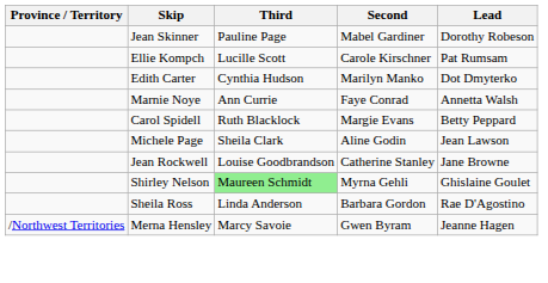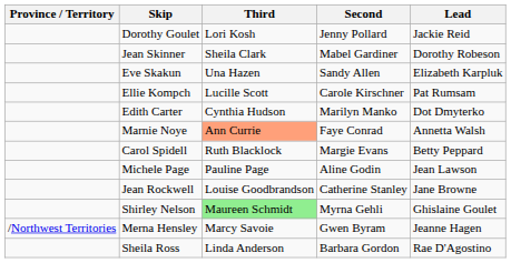 <table class="wikitable">
 <tr>
 <th>Province / Territory</th>
 <th>Skip</th>
 <th>Third</th>
 <th>Second</th>
 <th>Lead</th>
 </tr>
 <tr>
 <td></td>
+<td>Dorothy Goulet</td>
+<td>Lori Kosh</td>
+<td>Jenny Pollard</td>
+<td>Jackie Reid</td>
+</tr>
+<tr>
+<td></td>
 <td>Jean Skinner</td>
-<td>Pauline Page</td>
+<td>Sheila Clark</td>
 <td>Mabel Gardiner</td>
 <td>Dorothy Robeson</td>
+</tr>
+<tr>
+<td></td>
+<td>Eve Skakun</td>
+<td>Una Hazen</td>
+<td>Sandy Allen</td>
+<td>Elizabeth Karpluk</td>
 </tr>
 <tr>
 <td></td>
 <td>Ellie Kompch</td>
 <td>Lucille Scott</td>
 <td>Carole Kirschner</td>
 <td>Pat Rumsam</td>
 </tr>
 <tr>
 <td></td>
 <td>Edith Carter</td>
 <td>Cynthia Hudson</td>
 <td>Marilyn Manko</td>
 <td>Dot Dmyterko</td>
 </tr>
 <tr>
 <td></td>
 <td>Marnie Noye</td>
-<td>Ann Currie</td>
+<td style="background: lightsalmon;">Ann Currie</td>
 <td>Faye Conrad</td>
 <td>Annetta Walsh</td>
 </tr>
 <tr>
 <td></td>
 <td>Carol Spidell</td>
 <td>Ruth Blacklock</td>
 <td>Margie Evans</td>
 <td>Betty Peppard</td>
 </tr>
 <tr>
 <td></td>
 <td>Michele Page</td>
-<td>Sheila Clark</td>
+<td>Pauline Page</td>
 <td>Aline Godin</td>
 <td>Jean Lawson</td>
 </tr>
 <tr>
 <td></td>
 <td>Jean Rockwell</td>
 <td>Louise Goodbrandson</td>
 <td>Catherine Stanley</td>
 <td>Jane Browne</td>
 </tr>
 <tr>
 <td></td>
 <td>Shirley Nelson</td>
 <td style="background: lightgreen;">Maureen Schmidt</td>
 <td>Myrna Gehli</td>
 <td>Ghislaine Goulet</td>
 </tr>
 <tr>
+<td>/<a href='#'>Northwest Territories</a></td>
+<td>Merna Hensley</td>
+<td>Marcy Savoie</td>
+<td>Gwen Byram</td>
+<td>Jeanne Hagen</td>
+</tr>
+<tr>
 <td></td>
 <td>Sheila Ross</td>
 <td>Linda Anderson</td>
 <td>Barbara Gordon</td>
 <td>Rae D'Agostino</td>
 </tr>
-<tr>
-<td>/<a href='#'>Northwest Territories</a></td>
-<td>Merna Hensley</td>
-<td>Marcy Savoie</td>
-<td>Gwen Byram</td>
-<td>Jeanne Hagen</td>
-</tr>
 </table>
